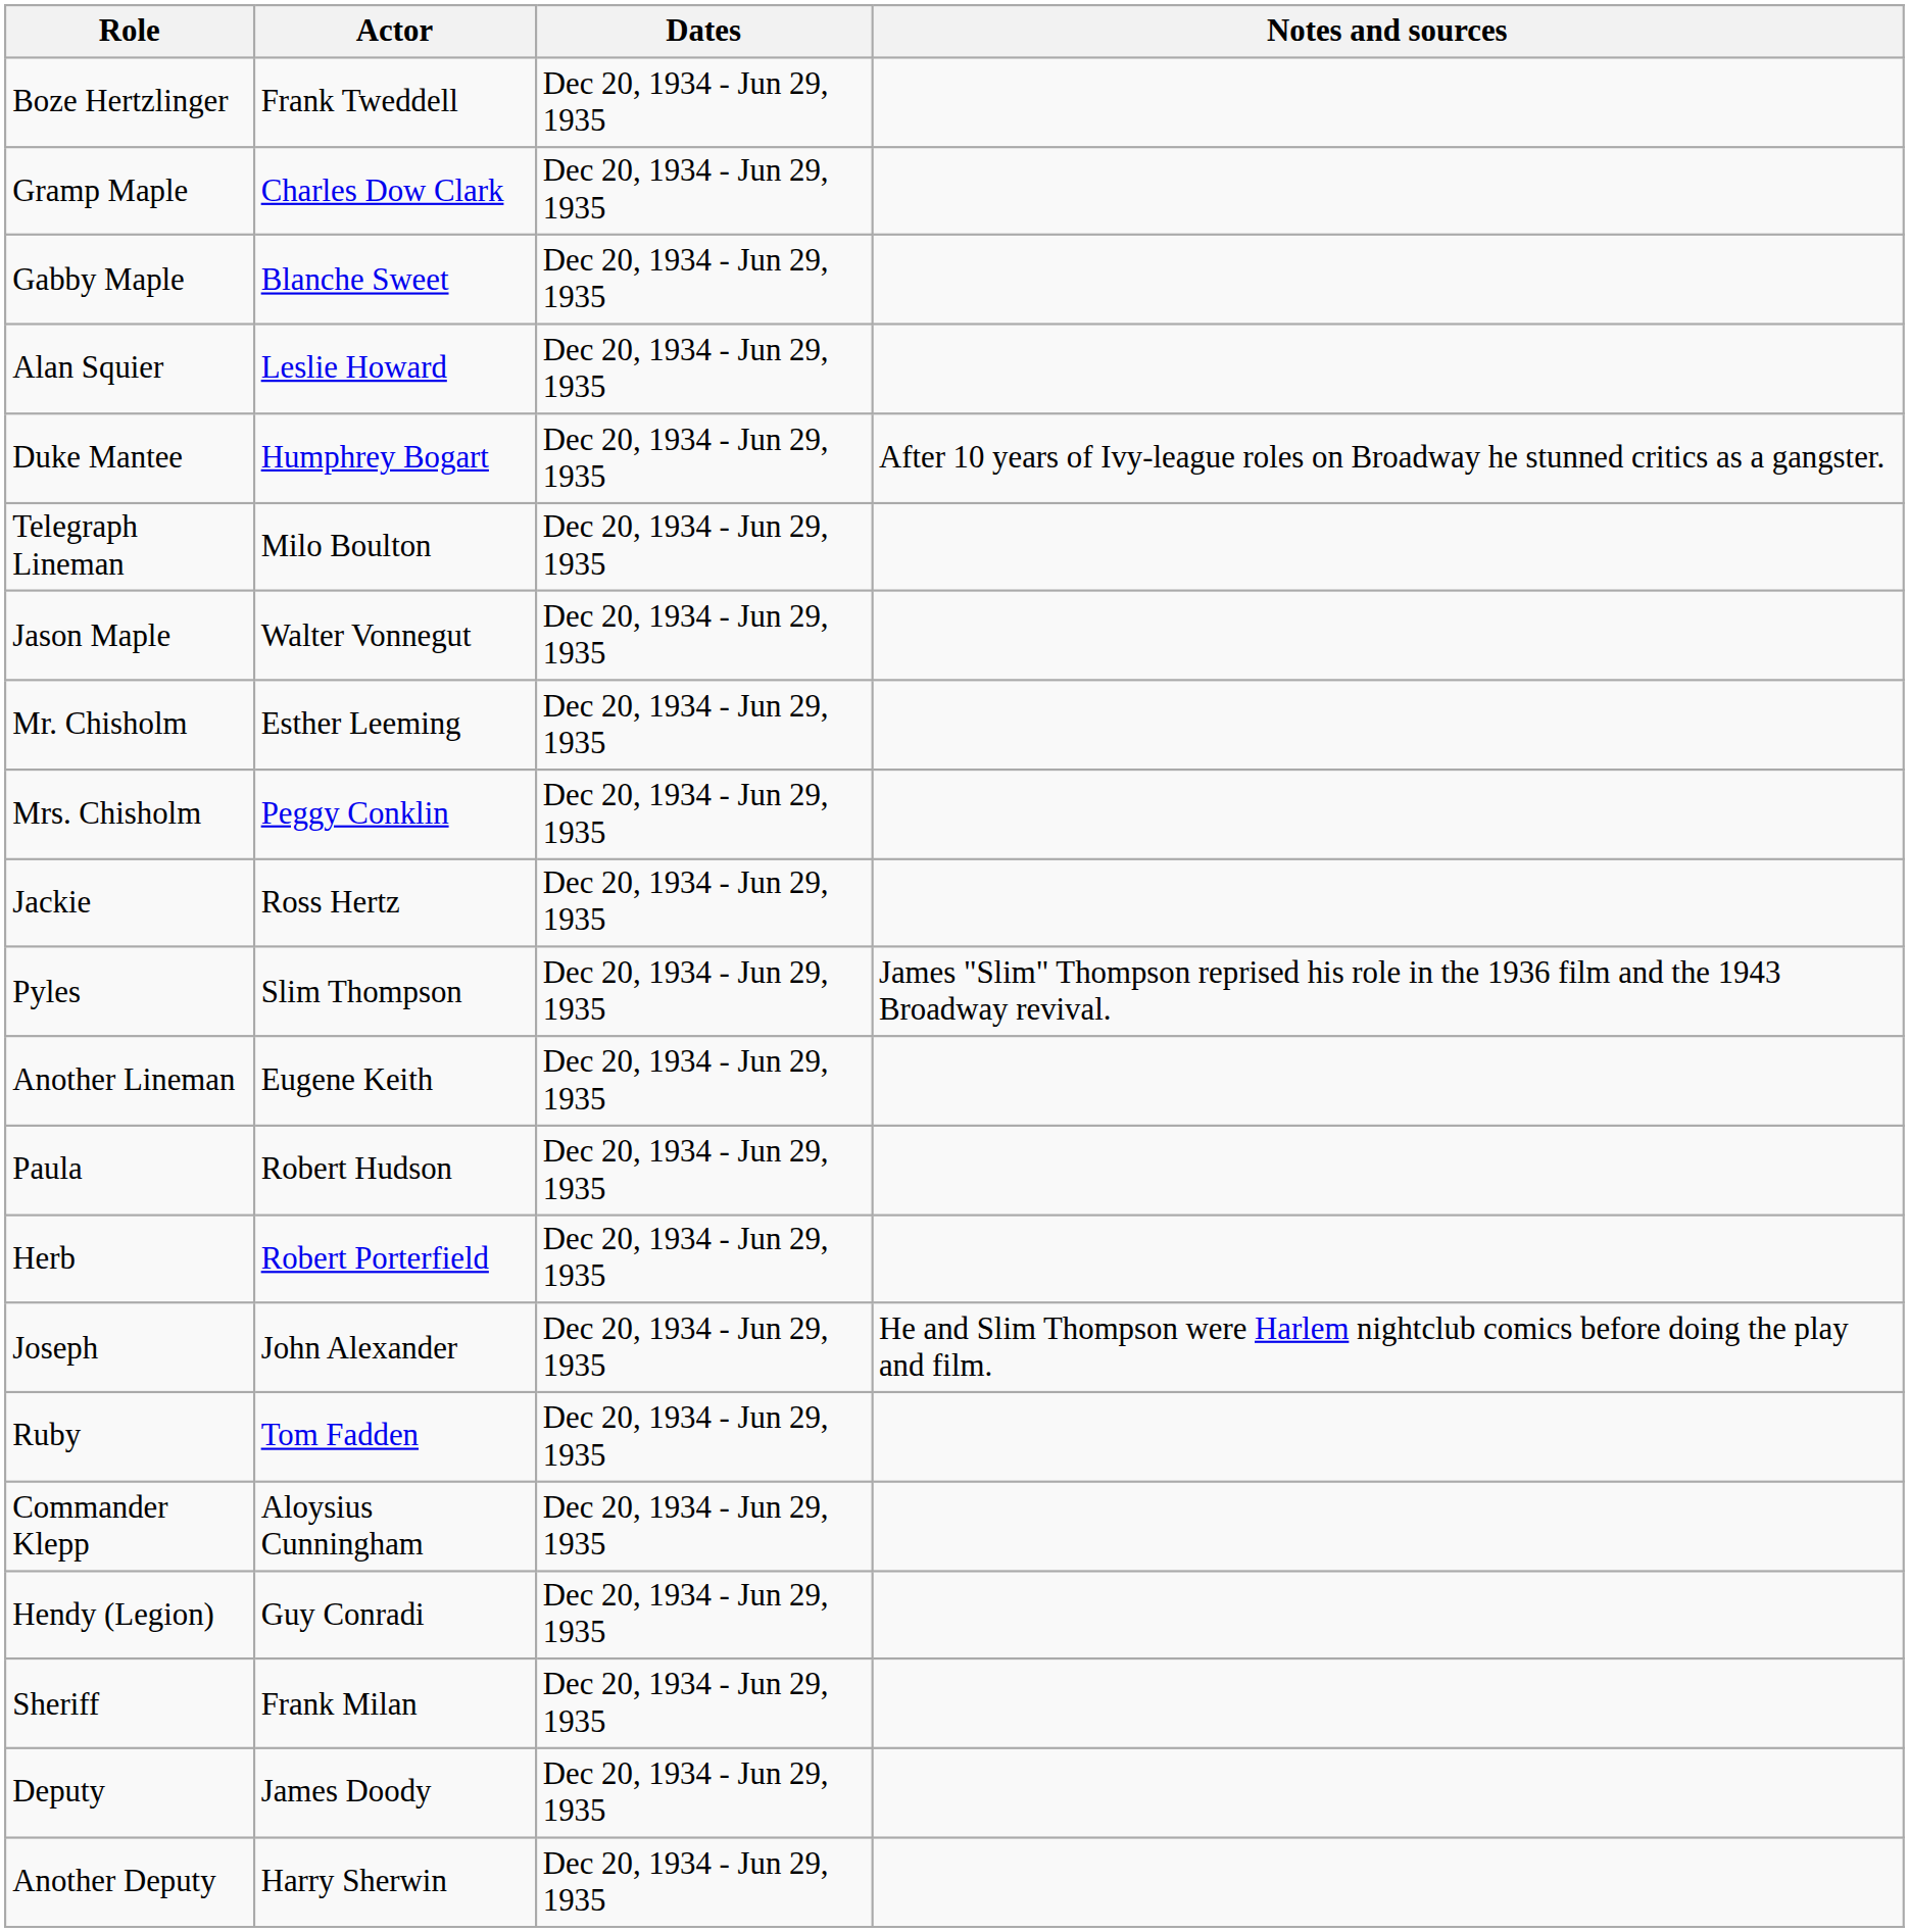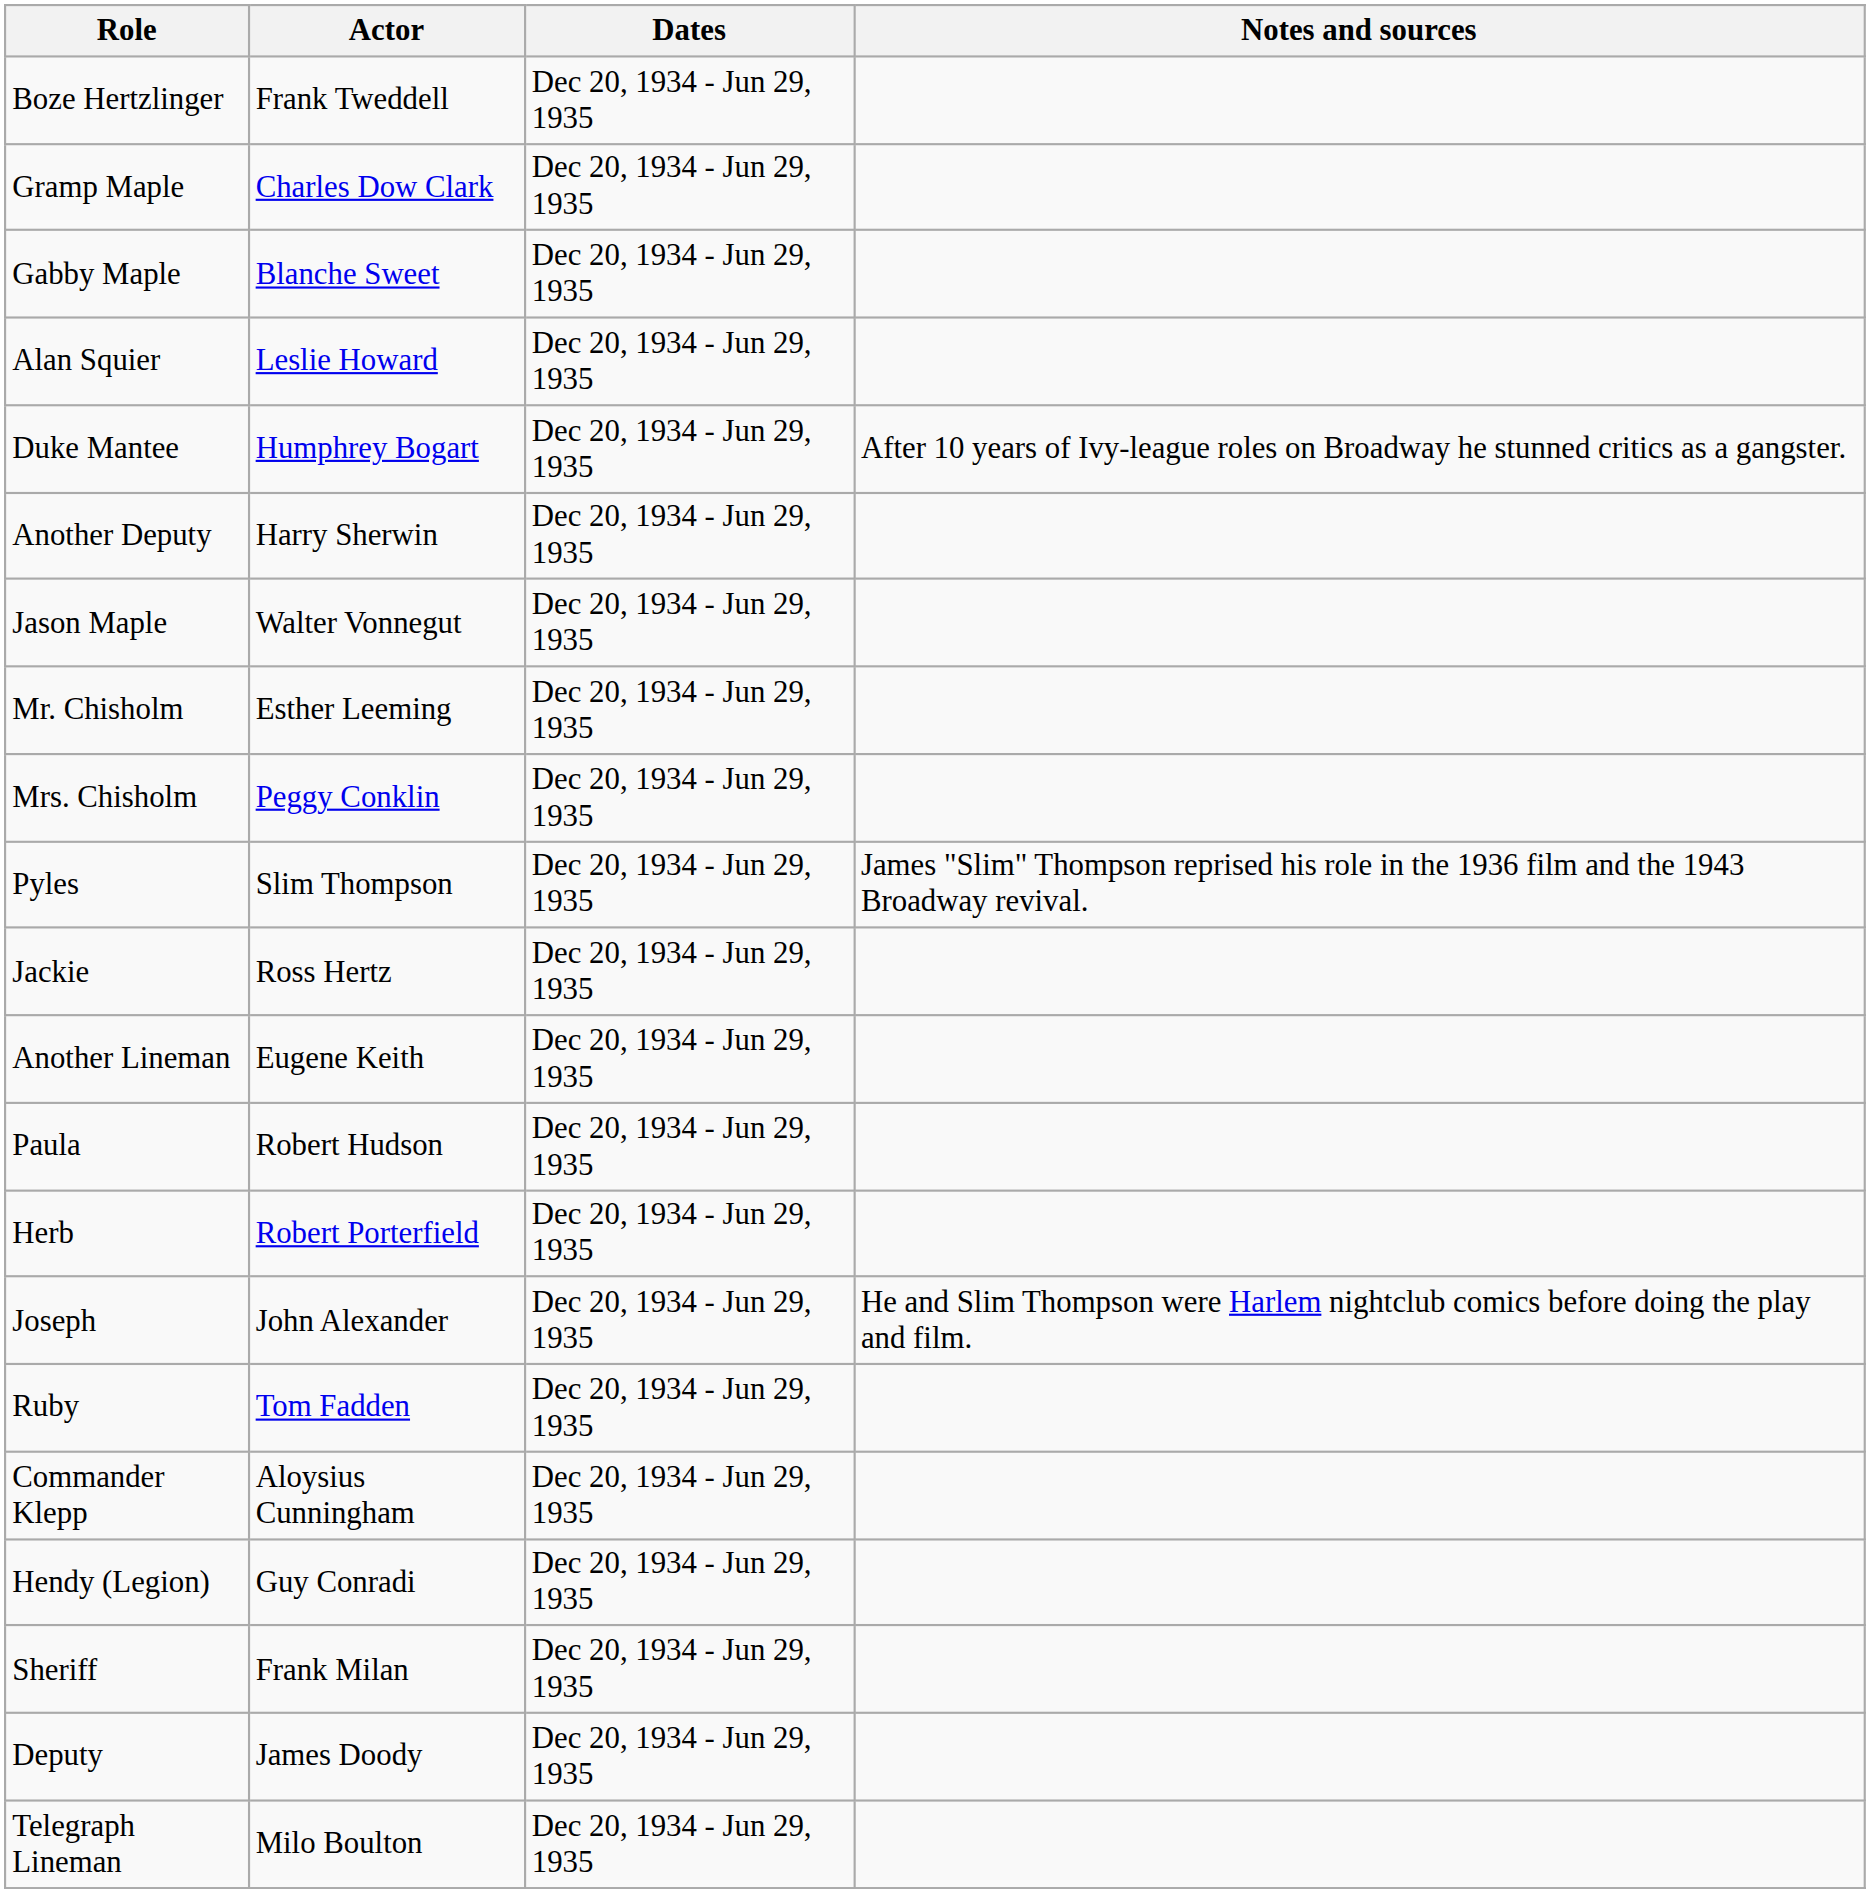 <table class="wikitable sortable plainrowheaders" style="font-size: 90%">
 <tr>
 <th scope="col">Role</th>
 <th scope="col">Actor</th>
 <th scope="col">Dates</th>
 <th scope="col">Notes and sources</th>
 </tr>
 <tr>
 <td>Boze Hertzlinger</td>
 <td>Frank Tweddell</td>
 <td>Dec 20, 1934 - Jun 29, 1935</td>
 <td></td>
 </tr>
 <tr>
 <td>Gramp Maple</td>
 <td><a href='#'>Charles Dow Clark</a></td>
 <td>Dec 20, 1934 - Jun 29, 1935</td>
 <td></td>
 </tr>
 <tr>
 <td>Gabby Maple</td>
 <td><a href='#'>Blanche Sweet</a></td>
 <td>Dec 20, 1934 - Jun 29, 1935</td>
 <td></td>
 </tr>
 <tr>
 <td>Alan Squier</td>
 <td><a href='#'>Leslie Howard</a></td>
 <td>Dec 20, 1934 - Jun 29, 1935</td>
 <td></td>
 </tr>
 <tr>
 <td>Duke Mantee</td>
 <td><a href='#'>Humphrey Bogart</a></td>
 <td>Dec 20, 1934 - Jun 29, 1935</td>
 <td>After 10 years of Ivy-league roles on Broadway he stunned critics as a gangster.</td>
 </tr>
 <tr>
-<td>Telegraph Lineman</td>
-<td>Milo Boulton</td>
+<td>Another Deputy</td>
+<td>Harry Sherwin</td>
 <td>Dec 20, 1934 - Jun 29, 1935</td>
 <td></td>
 </tr>
 <tr>
 <td>Jason Maple</td>
 <td>Walter Vonnegut</td>
 <td>Dec 20, 1934 - Jun 29, 1935</td>
 <td></td>
 </tr>
 <tr>
 <td>Mr. Chisholm</td>
 <td>Esther Leeming</td>
 <td>Dec 20, 1934 - Jun 29, 1935</td>
 <td></td>
 </tr>
 <tr>
 <td>Mrs. Chisholm</td>
 <td><a href='#'>Peggy Conklin</a></td>
 <td>Dec 20, 1934 - Jun 29, 1935</td>
 <td></td>
 </tr>
 <tr>
+<td>Pyles</td>
+<td>Slim Thompson</td>
+<td>Dec 20, 1934 - Jun 29, 1935</td>
+<td>James "Slim" Thompson reprised his role in the 1936 film and the 1943 Broadway revival.</td>
+</tr>
+<tr>
 <td>Jackie</td>
 <td>Ross Hertz</td>
 <td>Dec 20, 1934 - Jun 29, 1935</td>
 <td></td>
-</tr>
-<tr>
-<td>Pyles</td>
-<td>Slim Thompson</td>
-<td>Dec 20, 1934 - Jun 29, 1935</td>
-<td>James "Slim" Thompson reprised his role in the 1936 film and the 1943 Broadway revival.</td>
 </tr>
 <tr>
 <td>Another Lineman</td>
 <td>Eugene Keith</td>
 <td>Dec 20, 1934 - Jun 29, 1935</td>
 <td></td>
 </tr>
 <tr>
 <td>Paula</td>
 <td>Robert Hudson</td>
 <td>Dec 20, 1934 - Jun 29, 1935</td>
 <td></td>
 </tr>
 <tr>
 <td>Herb</td>
 <td><a href='#'>Robert Porterfield</a></td>
 <td>Dec 20, 1934 - Jun 29, 1935</td>
 <td></td>
 </tr>
 <tr>
 <td>Joseph</td>
 <td>John Alexander</td>
 <td>Dec 20, 1934 - Jun 29, 1935</td>
 <td>He and Slim Thompson were <a href='#'>Harlem</a> nightclub comics before doing the play and film.</td>
 </tr>
 <tr>
 <td>Ruby</td>
 <td><a href='#'>Tom Fadden</a></td>
 <td>Dec 20, 1934 - Jun 29, 1935</td>
 <td></td>
 </tr>
 <tr>
 <td>Commander Klepp</td>
 <td>Aloysius Cunningham</td>
 <td>Dec 20, 1934 - Jun 29, 1935</td>
 <td></td>
 </tr>
 <tr>
 <td>Hendy (Legion)</td>
 <td>Guy Conradi</td>
 <td>Dec 20, 1934 - Jun 29, 1935</td>
 <td></td>
 </tr>
 <tr>
 <td>Sheriff</td>
 <td>Frank Milan</td>
 <td>Dec 20, 1934 - Jun 29, 1935</td>
 <td></td>
 </tr>
 <tr>
 <td>Deputy</td>
 <td>James Doody</td>
 <td>Dec 20, 1934 - Jun 29, 1935</td>
 <td></td>
 </tr>
 <tr>
-<td>Another Deputy</td>
-<td>Harry Sherwin</td>
+<td>Telegraph Lineman</td>
+<td>Milo Boulton</td>
 <td>Dec 20, 1934 - Jun 29, 1935</td>
 <td></td>
 </tr>
 <tr>
 </tr>
 </table>
